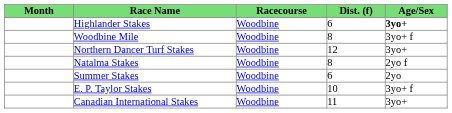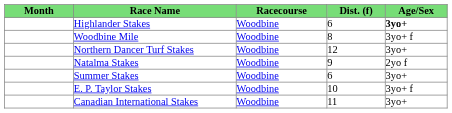 <table class = "sortable" | border="1" cellpadding="0" style="border-collapse: collapse; font-size:90%">
 <tr bgcolor="#77dd77" align="center">
 <th>Month</th>
 <th>Race Name</th>
 <th>Racecourse</th>
 <th>Dist. (f)</th>
 <th>Age/Sex</th>
 </tr>
 <tr>
 <td width=95px></td>
 <td width=225px><a href='#'>Highlander Stakes</a></td>
 <td width=125px><a href='#'>Woodbine</a></td>
 <td width=80px>6</td>
 <td width=85px><strong>3yo+</strong></td>
 </tr>
 <tr>
 <td></td>
 <td><a href='#'>Woodbine Mile</a></td>
 <td><a href='#'>Woodbine</a></td>
 <td>8</td>
 <td>3yo+ f</td>
 </tr>
 <tr>
 <td></td>
 <td><a href='#'>Northern Dancer Turf Stakes</a></td>
 <td><a href='#'>Woodbine</a></td>
 <td>12</td>
 <td>3yo+</td>
 </tr>
 <tr>
 <td></td>
 <td><a href='#'>Natalma Stakes</a></td>
 <td><a href='#'>Woodbine</a></td>
-<td>8</td>
+<td>9</td>
 <td>2yo f</td>
 </tr>
 <tr>
 <td></td>
 <td><a href='#'>Summer Stakes</a></td>
 <td><a href='#'>Woodbine</a></td>
 <td>6</td>
-<td>2yo</td>
+<td>3yo+</td>
 </tr>
 <tr>
 <td></td>
 <td><a href='#'>E. P. Taylor Stakes</a></td>
 <td><a href='#'>Woodbine</a></td>
 <td>10</td>
 <td>3yo+ f</td>
 </tr>
 <tr>
 <td></td>
 <td><a href='#'>Canadian International Stakes</a></td>
 <td><a href='#'>Woodbine</a></td>
 <td>11</td>
 <td>3yo+</td>
 </tr>
 </table>
